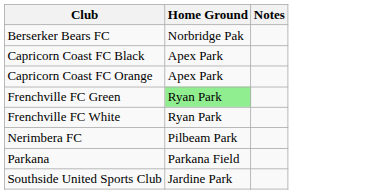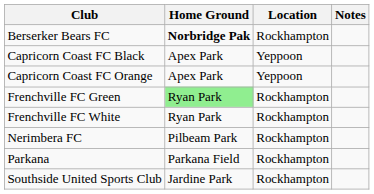 <table class="wikitable">
 <tr>
 <th>Club</th>
 <th>Home Ground</th>
+<th>Location</th>
 <th>Notes</th>
 </tr>
 <tr>
 <td>Berserker Bears FC</td>
-<td>Norbridge Pak</td>
+<td><strong>Norbridge Pak</strong></td>
+<td>Rockhampton</td>
 <td></td>
 </tr>
 <tr>
 <td>Capricorn Coast FC Black</td>
 <td>Apex Park</td>
+<td>Yeppoon</td>
 <td></td>
 </tr>
 <tr>
 <td>Capricorn Coast FC Orange</td>
 <td>Apex Park</td>
+<td>Yeppoon</td>
 <td></td>
 </tr>
 <tr>
 <td>Frenchville FC Green</td>
 <td style="background: lightgreen;">Ryan Park</td>
+<td>Rockhampton</td>
 <td></td>
 </tr>
 <tr>
 <td>Frenchville FC White</td>
 <td>Ryan Park</td>
+<td>Rockhampton</td>
 <td></td>
 </tr>
 <tr>
 <td>Nerimbera FC</td>
 <td>Pilbeam Park</td>
+<td>Rockhampton</td>
 <td></td>
 </tr>
 <tr>
 <td>Parkana</td>
 <td>Parkana Field</td>
+<td>Rockhampton</td>
 <td></td>
 </tr>
 <tr>
 <td>Southside United Sports Club</td>
 <td>Jardine Park</td>
+<td>Rockhampton</td>
 <td></td>
 </tr>
 </table>
